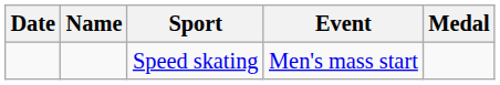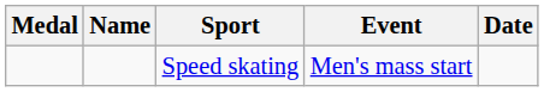 <table class="wikitable sortable" style="font-size:95%;">
 <tr>
-<th>Date</th>
+<th>Medal</th>
 <th>Name</th>
 <th>Sport</th>
 <th>Event</th>
-<th>Medal</th>
+<th>Date</th>
 </tr>
 <tr>
 <td></td>
 <td></td>
 <td><a href='#'>Speed skating</a></td>
 <td><a href='#'>Men's mass start</a></td>
 <td></td>
 </tr>
 </table>
